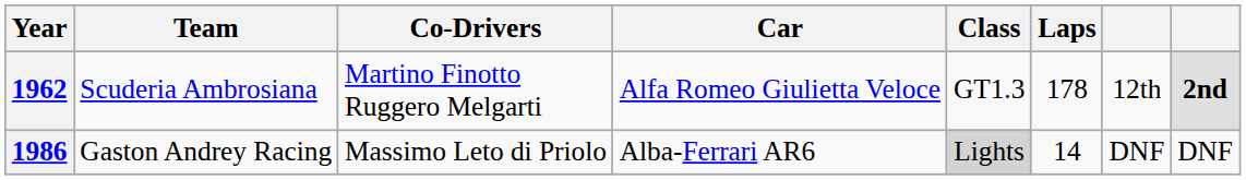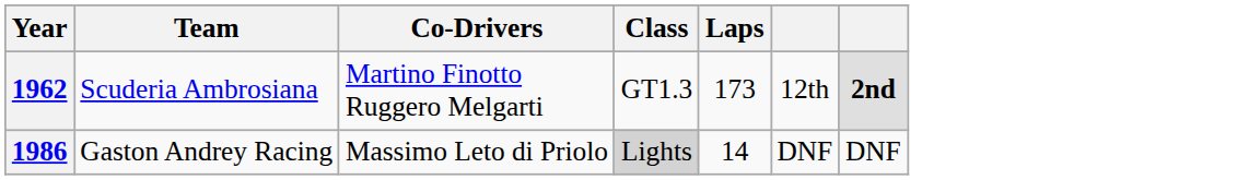 <table class="wikitable" style="text-align:center; font-size:90%">
 <tr>
 <th>Year</th>
 <th>Team</th>
 <th>Co-Drivers</th>
-<th>Car</th>
 <th>Class</th>
 <th>Laps</th>
 <th></th>
 <th></th>
 </tr>
 <tr>
 <th><a href='#'>1962</a></th>
 <td align="left"> <a href='#'>Scuderia Ambrosiana</a></td>
 <td align="left"> <a href='#'>Martino Finotto</a><br> Ruggero Melgarti</td>
-<td align="left"><a href='#'>Alfa Romeo Giulietta Veloce</a></td>
 <td>GT1.3</td>
-<td>178</td>
+<td>173</td>
 <td>12th</td>
 <td style="background:#dfdfdf;"><strong>2nd</strong></td>
 </tr>
 <tr>
 <th><a href='#'>1986</a></th>
 <td align="left"> Gaston Andrey Racing</td>
 <td align="left"> Massimo Leto di Priolo</td>
-<td align="left">Alba-<a href='#'>Ferrari</a> AR6</td>
 <td style="background: lightgrey;">Lights</td>
 <td>14</td>
 <td>DNF</td>
 <td>DNF</td>
 </tr>
 </table>
